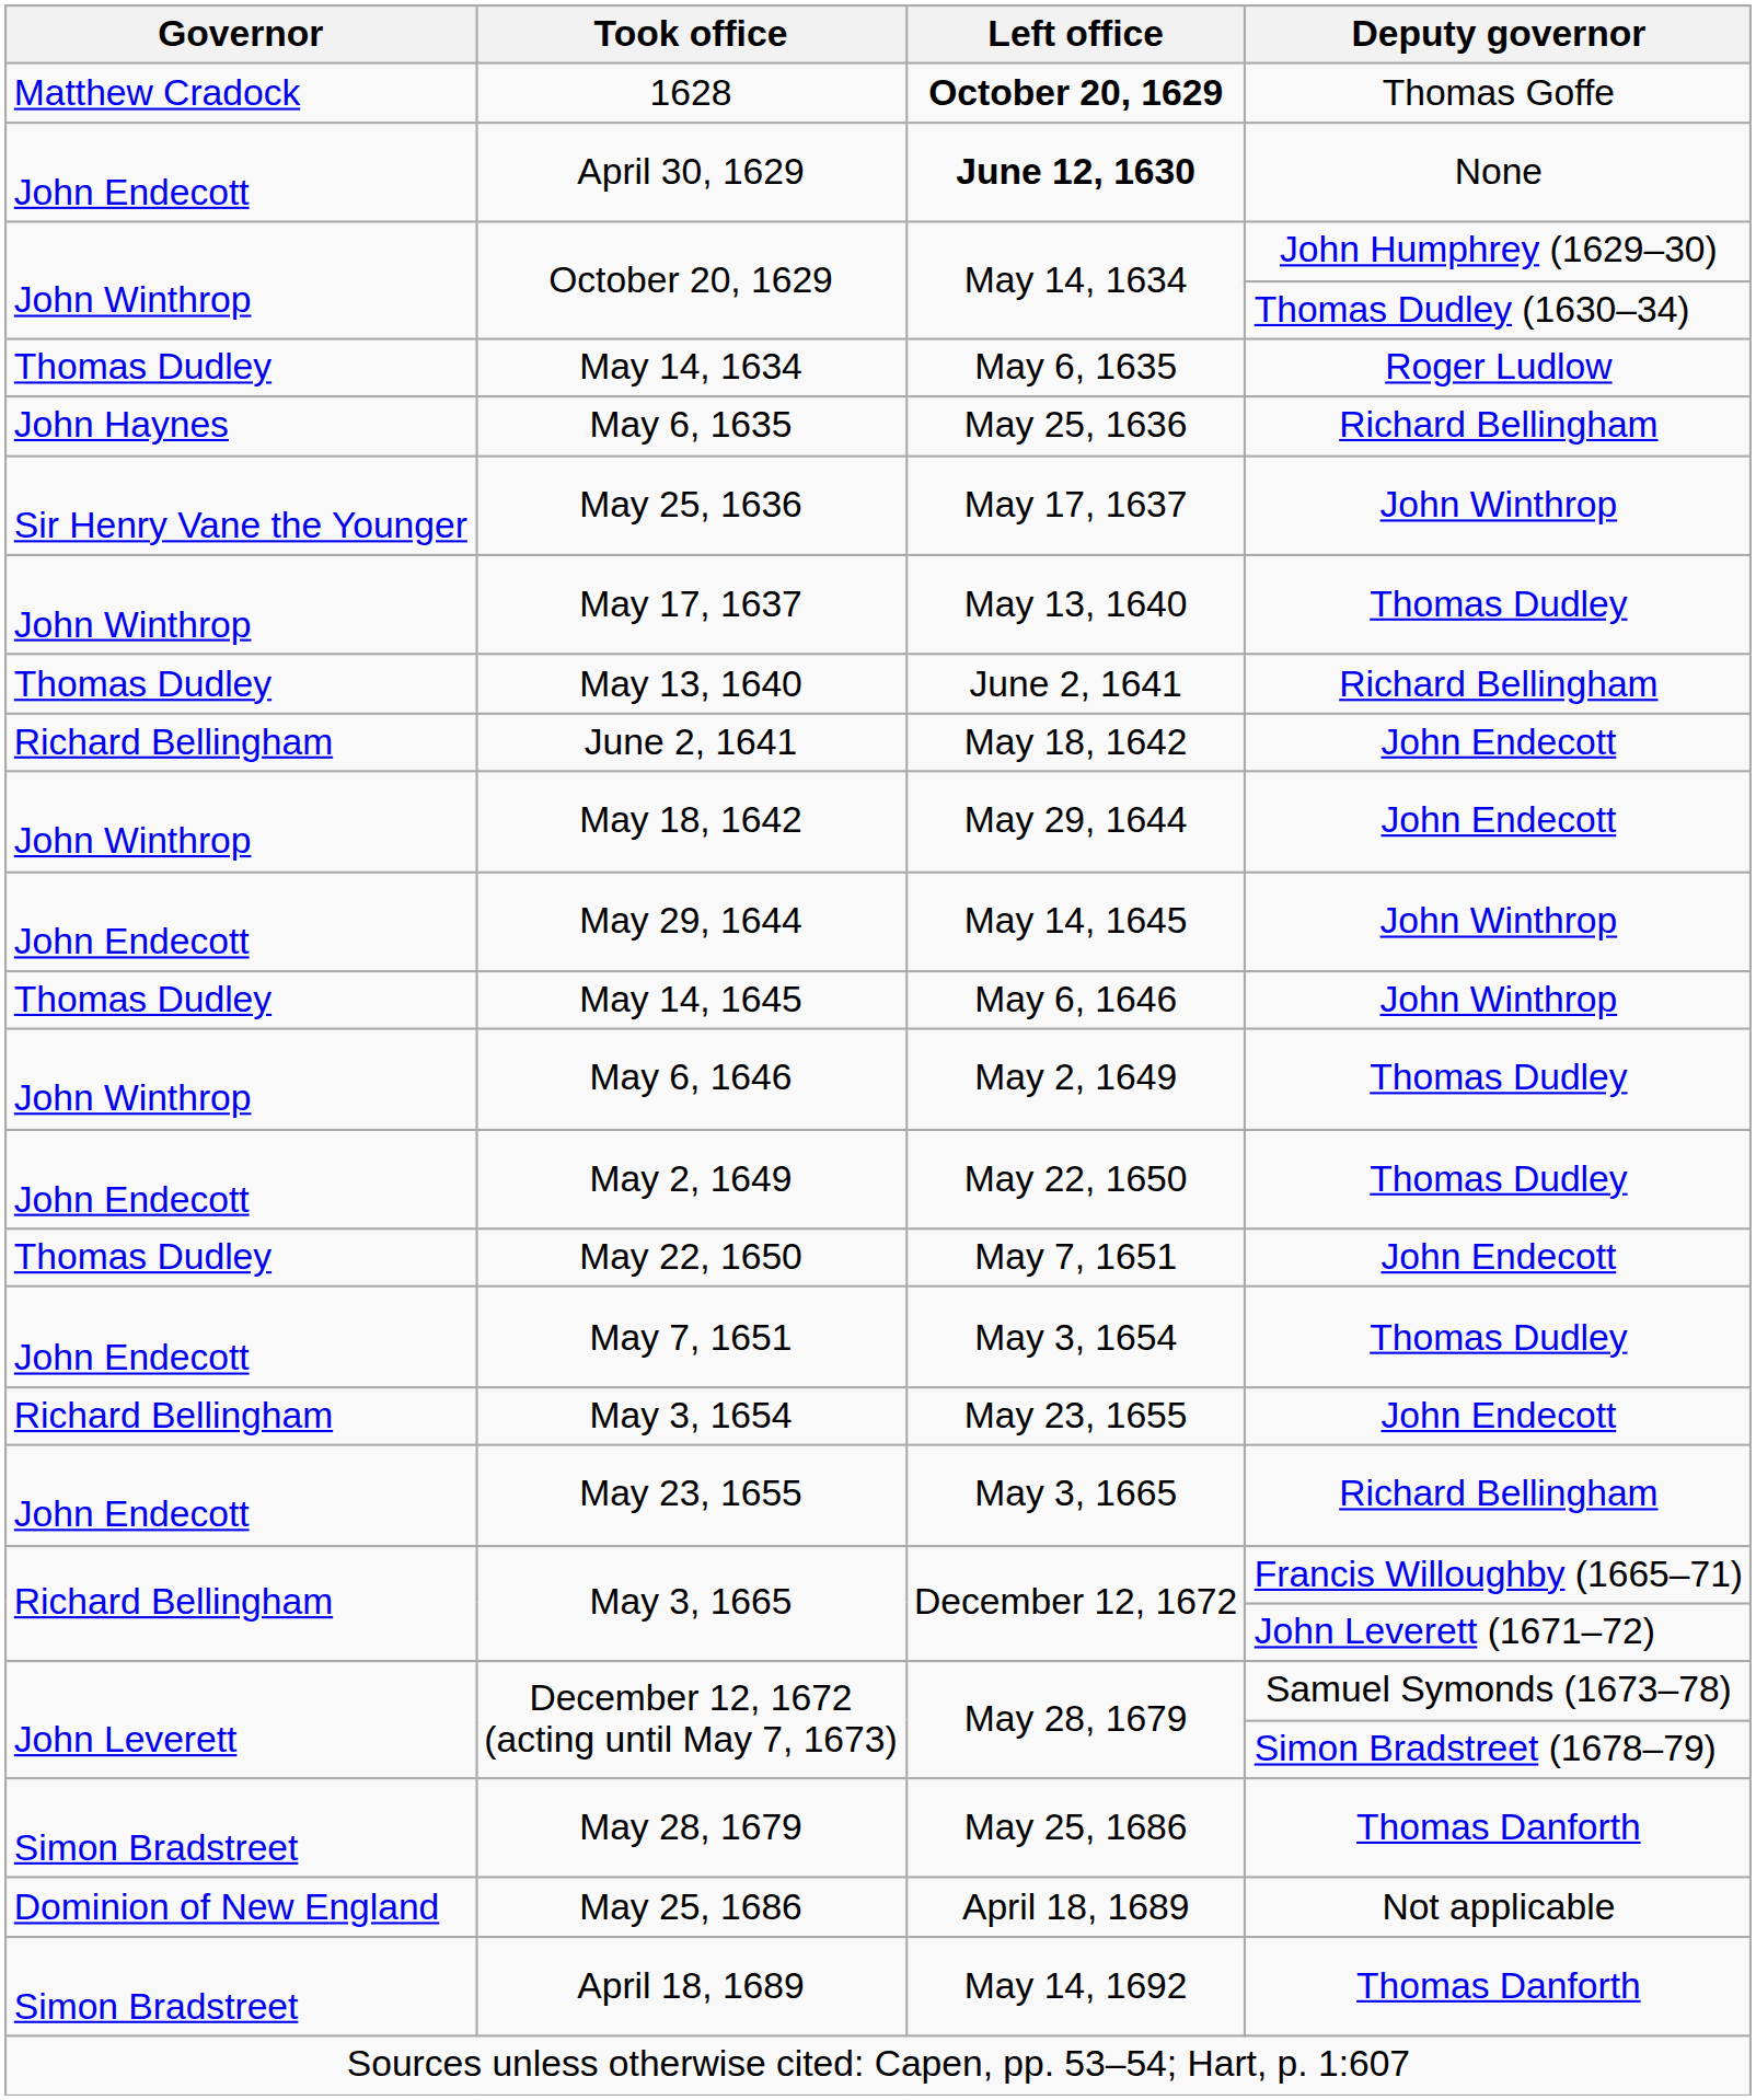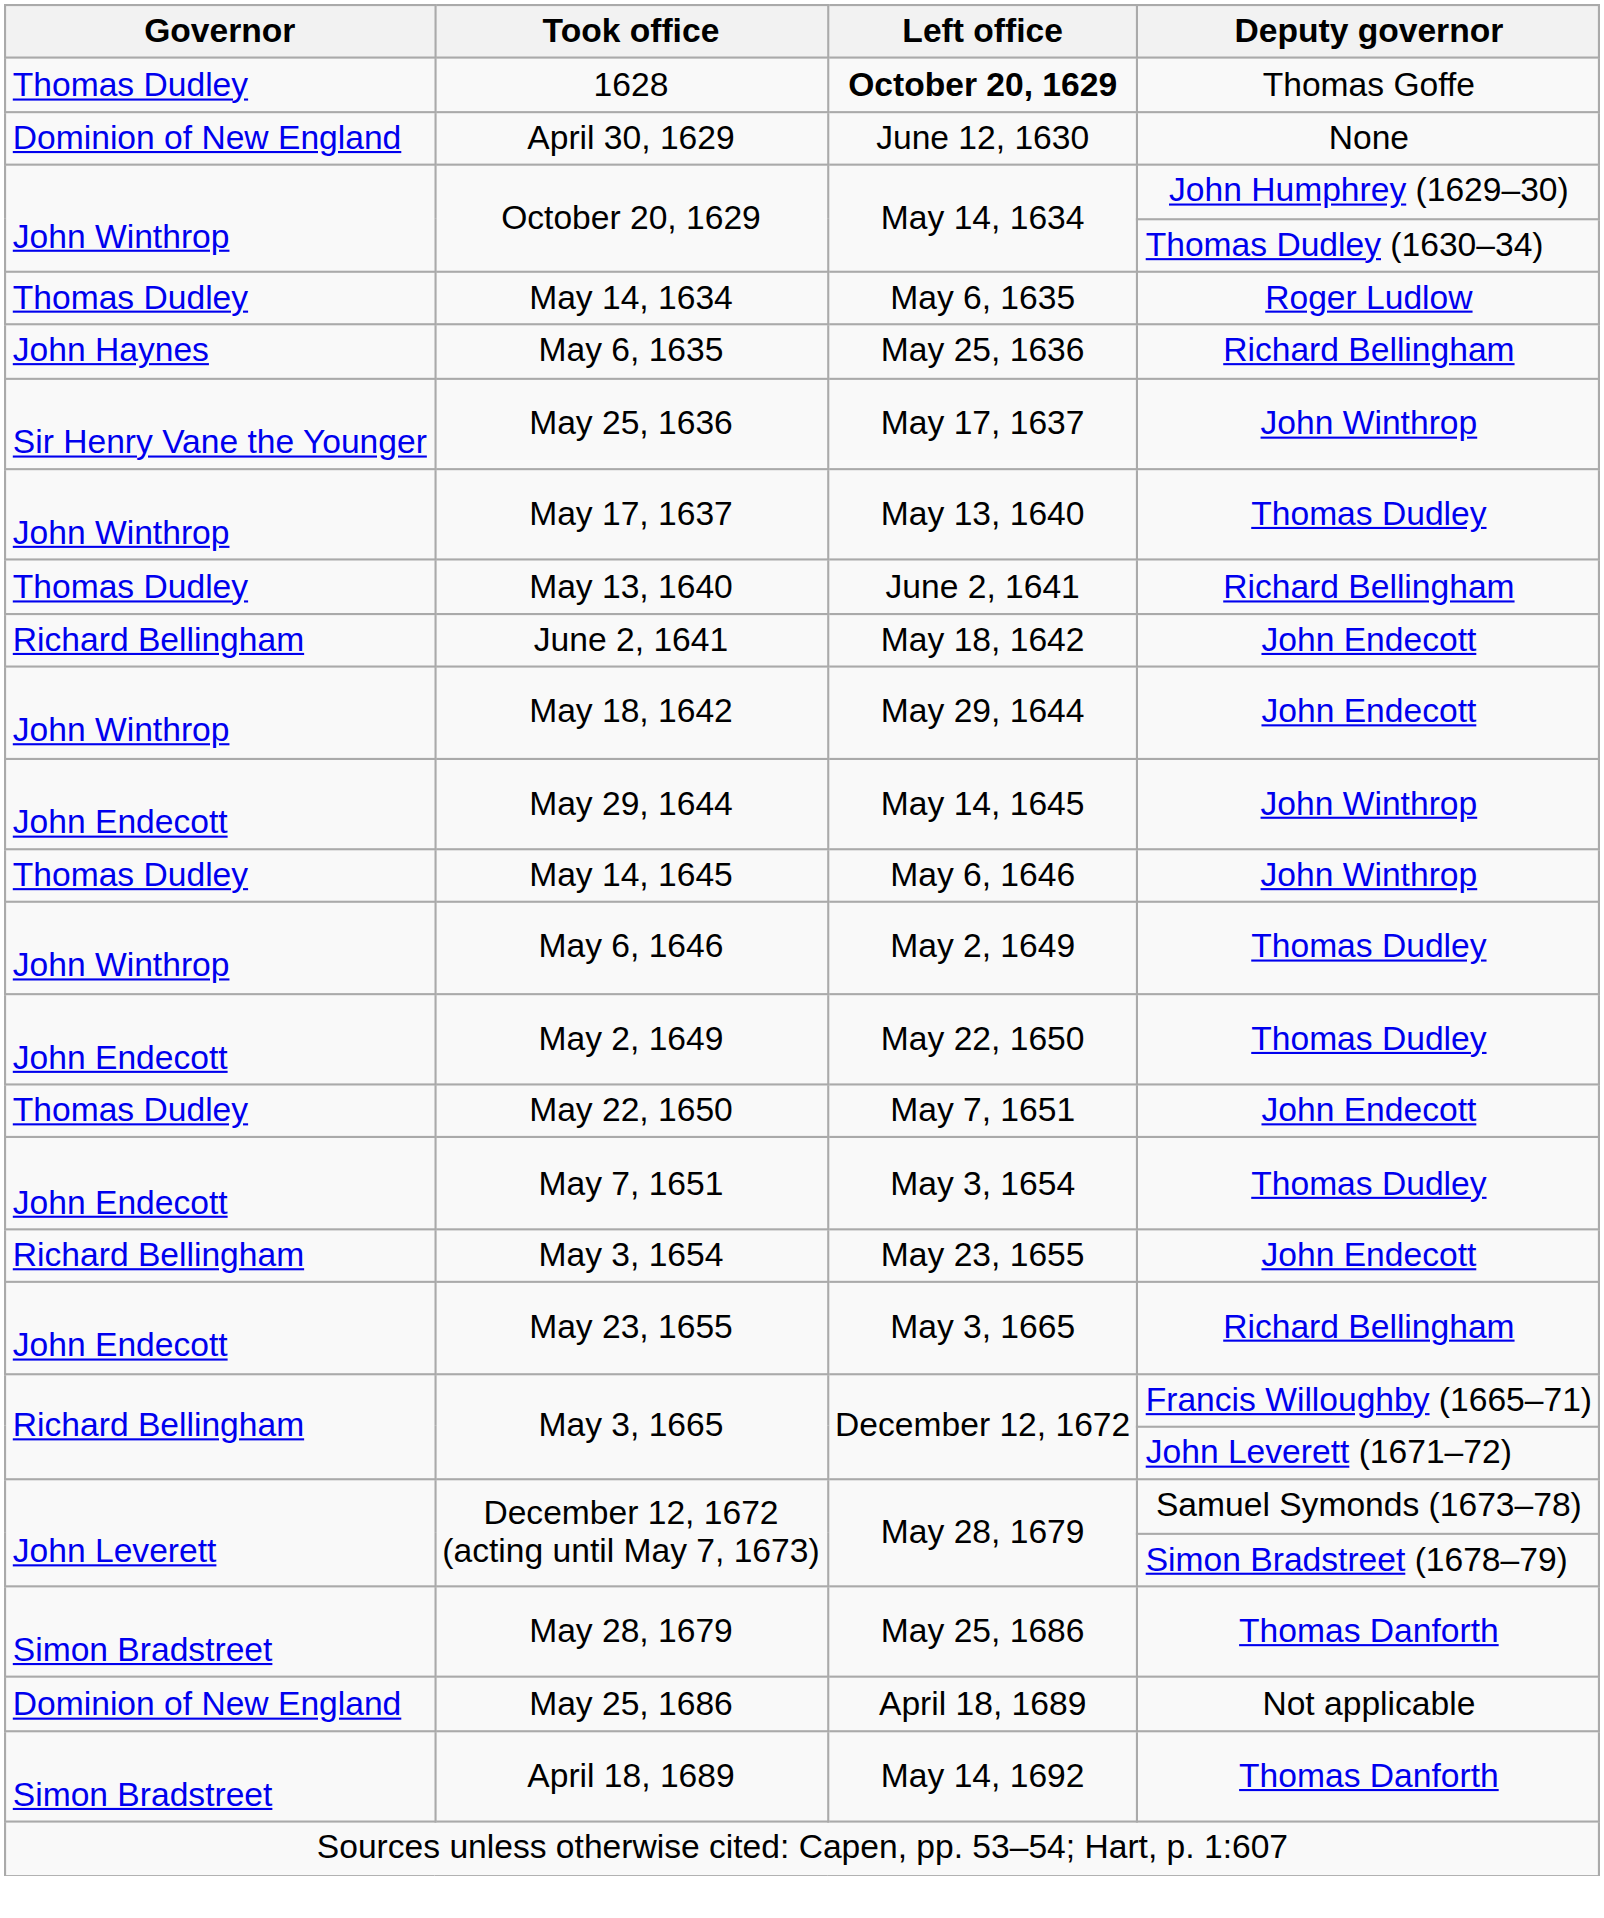 <table class=wikitable style="text-align:center">
 <tr>
 <th scope="col">Governor</th>
 <th scope="col">Took office</th>
 <th scope="col">Left office</th>
 <th scope="col">Deputy governor</th>
 </tr>
 <tr>
-<td align=left><a href='#'>Matthew Cradock</a></td>
+<td align=left><a href='#'>Thomas Dudley</a></td>
 <td>1628</td>
 <td><strong>October 20, 1629</strong></td>
 <td>Thomas Goffe</td>
 </tr>
 <tr>
-<td align=left><br><a href='#'>John Endecott</a></td>
+<td align=left><a href='#'>Dominion of New England</a></td>
 <td>April 30, 1629</td>
-<td><strong>June 12, 1630</strong></td>
+<td>June 12, 1630</td>
 <td>None</td>
 </tr>
 <tr>
 <td rowspan=2 align=left><br><a href='#'>John Winthrop</a></td>
 <td rowspan=2>October 20, 1629</td>
 <td rowspan=2>May 14, 1634</td>
 <td><a href='#'>John Humphrey</a> (1629–30)</td>
 </tr>
 <tr>
 <td align=left><a href='#'>Thomas Dudley</a> (1630–34)</td>
 </tr>
 <tr>
 <td align=left><a href='#'>Thomas Dudley</a></td>
 <td>May 14, 1634</td>
 <td>May 6, 1635</td>
 <td><a href='#'>Roger Ludlow</a></td>
 </tr>
 <tr>
 <td align=left><a href='#'>John Haynes</a></td>
 <td>May 6, 1635</td>
 <td>May 25, 1636</td>
 <td><a href='#'>Richard Bellingham</a></td>
 </tr>
 <tr>
 <td align=left><br><a href='#'>Sir Henry Vane the Younger</a></td>
 <td>May 25, 1636</td>
 <td>May 17, 1637</td>
 <td><a href='#'>John Winthrop</a></td>
 </tr>
 <tr>
 <td align=left><br><a href='#'>John Winthrop</a></td>
 <td>May 17, 1637</td>
 <td>May 13, 1640</td>
 <td><a href='#'>Thomas Dudley</a></td>
 </tr>
 <tr>
 <td align=left><a href='#'>Thomas Dudley</a></td>
 <td>May 13, 1640</td>
 <td>June 2, 1641</td>
 <td><a href='#'>Richard Bellingham</a></td>
 </tr>
 <tr>
 <td align=left><a href='#'>Richard Bellingham</a></td>
 <td>June 2, 1641</td>
 <td>May 18, 1642</td>
 <td><a href='#'>John Endecott</a></td>
 </tr>
 <tr>
 <td align=left><br><a href='#'>John Winthrop</a></td>
 <td>May 18, 1642</td>
 <td>May 29, 1644</td>
 <td><a href='#'>John Endecott</a></td>
 </tr>
 <tr>
 <td align=left><br><a href='#'>John Endecott</a></td>
 <td>May 29, 1644</td>
 <td>May 14, 1645</td>
 <td><a href='#'>John Winthrop</a></td>
 </tr>
 <tr>
 <td align=left><a href='#'>Thomas Dudley</a></td>
 <td>May 14, 1645</td>
 <td>May 6, 1646</td>
 <td><a href='#'>John Winthrop</a></td>
 </tr>
 <tr>
 <td align=left><br><a href='#'>John Winthrop</a></td>
 <td>May 6, 1646</td>
 <td>May 2, 1649</td>
 <td><a href='#'>Thomas Dudley</a></td>
 </tr>
 <tr>
 <td align=left><br><a href='#'>John Endecott</a></td>
 <td>May 2, 1649</td>
 <td>May 22, 1650</td>
 <td><a href='#'>Thomas Dudley</a></td>
 </tr>
 <tr>
 <td align=left><a href='#'>Thomas Dudley</a></td>
 <td>May 22, 1650</td>
 <td>May 7, 1651</td>
 <td><a href='#'>John Endecott</a></td>
 </tr>
 <tr>
 <td align=left><br><a href='#'>John Endecott</a></td>
 <td>May 7, 1651</td>
 <td>May 3, 1654</td>
 <td><a href='#'>Thomas Dudley</a></td>
 </tr>
 <tr>
 <td align=left><a href='#'>Richard Bellingham</a></td>
 <td>May 3, 1654</td>
 <td>May 23, 1655</td>
 <td><a href='#'>John Endecott</a></td>
 </tr>
 <tr>
 <td align=left><br><a href='#'>John Endecott</a></td>
 <td>May 23, 1655</td>
 <td>May 3, 1665</td>
 <td><a href='#'>Richard Bellingham</a></td>
 </tr>
 <tr>
 <td rowspan=2 align=left><a href='#'>Richard Bellingham</a></td>
 <td rowspan=2>May 3, 1665</td>
 <td rowspan=2>December 12, 1672</td>
 <td><a href='#'>Francis Willoughby</a> (1665–71)</td>
 </tr>
 <tr>
 <td align=left><a href='#'>John Leverett</a> (1671–72)</td>
 </tr>
 <tr>
 <td rowspan=2 align=left><br><a href='#'>John Leverett</a></td>
 <td rowspan=2>December 12, 1672<br>(acting until May 7, 1673)</td>
 <td rowspan=2>May 28, 1679</td>
 <td>Samuel Symonds (1673–78)</td>
 </tr>
 <tr>
 <td align=left><a href='#'>Simon Bradstreet</a> (1678–79)</td>
 </tr>
 <tr>
 <td align=left><br><a href='#'>Simon Bradstreet</a></td>
 <td>May 28, 1679</td>
 <td>May 25, 1686</td>
 <td><a href='#'>Thomas Danforth</a></td>
 </tr>
 <tr>
 <td align=left><a href='#'>Dominion of New England</a></td>
 <td>May 25, 1686</td>
 <td>April 18, 1689</td>
 <td>Not applicable</td>
 </tr>
 <tr>
 <td align=left><br><a href='#'>Simon Bradstreet</a></td>
 <td>April 18, 1689</td>
 <td>May 14, 1692</td>
 <td><a href='#'>Thomas Danforth</a></td>
 </tr>
 <tr>
 <td colspan=5 style="text-align: center">Sources unless otherwise cited: Capen, pp. 53–54; Hart, p. 1:607</td>
 </tr>
 </table>
